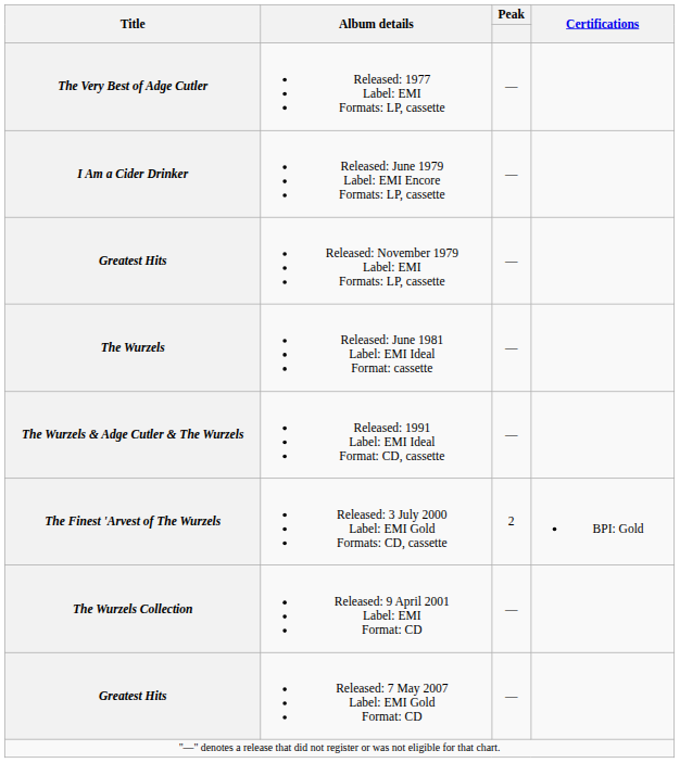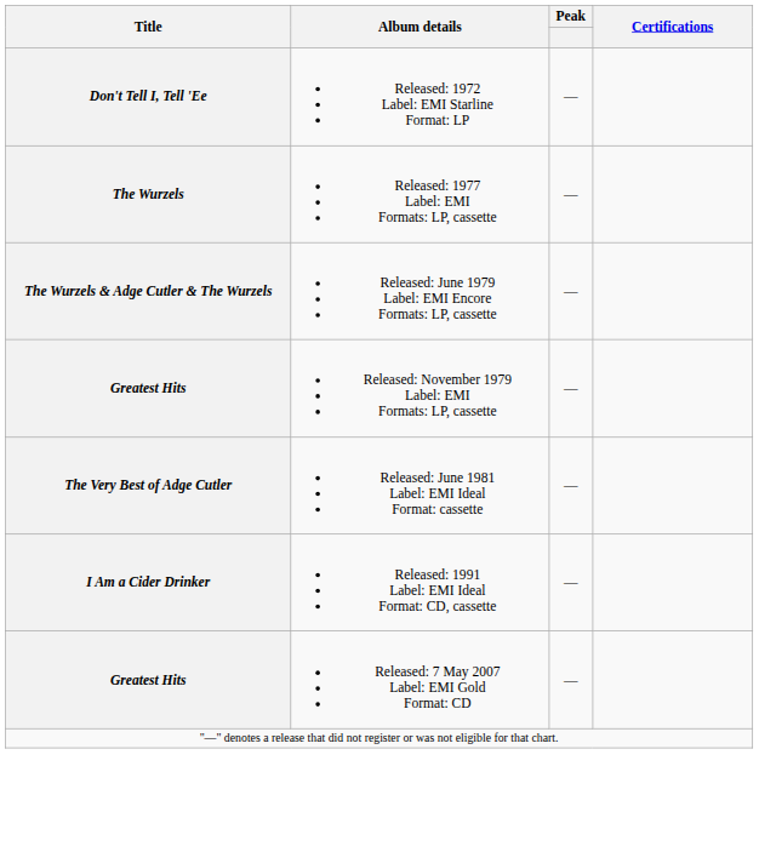 <table class="wikitable plainrowheaders" style="text-align:center;">
 <tr>
 <th scope="col" rowspan="2" style="width:20em;">Title</th>
 <th scope="col" rowspan="2" style="width:18em;">Album details</th>
 <th scope="col" colspan="1">Peak</th>
 <th scope="col" rowspan="2" style="width:11em;"><a href='#'>Certifications</a></th>
 </tr>
 <tr>
 <th scope="col" style="width:3em;font-size:90%;"><br></th>
 </tr>
 <tr>
-<th scope="row"><em>The Very Best of Adge Cutler</em><br></th>
+<th scope="row"><em>Don't Tell I, Tell 'Ee</em><br></th>
+<td><br><ul><li>Released: 1972</li><li>Label: EMI Starline</li><li>Format: LP</li></ul></td>
+<td>—</td>
+<td></td>
+</tr>
+<tr>
+<th scope="row"><em>The Wurzels</em></th>
 <td><br><ul><li>Released: 1977</li><li>Label: EMI</li><li>Formats: LP, cassette</li></ul></td>
 <td>—</td>
 <td></td>
 </tr>
 <tr>
-<th scope="row"><em>I Am a Cider Drinker</em></th>
+<th scope="row"><em>The Wurzels & Adge Cutler & The Wurzels</em></th>
 <td><br><ul><li>Released: June 1979</li><li>Label: EMI Encore</li><li>Formats: LP, cassette</li></ul></td>
 <td>—</td>
 <td></td>
 </tr>
 <tr>
 <th scope="row"><em>Greatest Hits</em></th>
 <td><br><ul><li>Released: November 1979</li><li>Label: EMI</li><li>Formats: LP, cassette</li></ul></td>
 <td>—</td>
 <td></td>
 </tr>
 <tr>
-<th scope="row"><em>The Wurzels</em></th>
+<th scope="row"><em>The Very Best of Adge Cutler</em><br></th>
 <td><br><ul><li>Released: June 1981</li><li>Label: EMI Ideal</li><li>Format: cassette</li></ul></td>
 <td>—</td>
 <td></td>
 </tr>
 <tr>
-<th scope="row"><em>The Wurzels & Adge Cutler & The Wurzels</em></th>
+<th scope="row"><em>I Am a Cider Drinker</em></th>
 <td><br><ul><li>Released: 1991</li><li>Label: EMI Ideal</li><li>Format: CD, cassette</li></ul></td>
-<td>—</td>
-<td></td>
-</tr>
-<tr>
-<th scope="row"><em>The Finest 'Arvest of The Wurzels</em></th>
-<td><br><ul><li>Released: 3 July 2000</li><li>Label: EMI Gold</li><li>Formats: CD, cassette</li></ul></td>
-<td>2</td>
-<td><br><ul><li>BPI: Gold</li></ul></td>
-</tr>
-<tr>
-<th scope="row"><em>The Wurzels Collection</em></th>
-<td><br><ul><li>Released: 9 April 2001</li><li>Label: EMI</li><li>Format: CD</li></ul></td>
 <td>—</td>
 <td></td>
 </tr>
 <tr>
 <th scope="row"><em>Greatest Hits</em></th>
 <td><br><ul><li>Released: 7 May 2007</li><li>Label: EMI Gold</li><li>Format: CD</li></ul></td>
 <td>—</td>
 <td></td>
 </tr>
 <tr>
 <td colspan="4" align="center" style="font-size:85%">"—" denotes a release that did not register or was not eligible for that chart.</td>
 </tr>
 </table>
